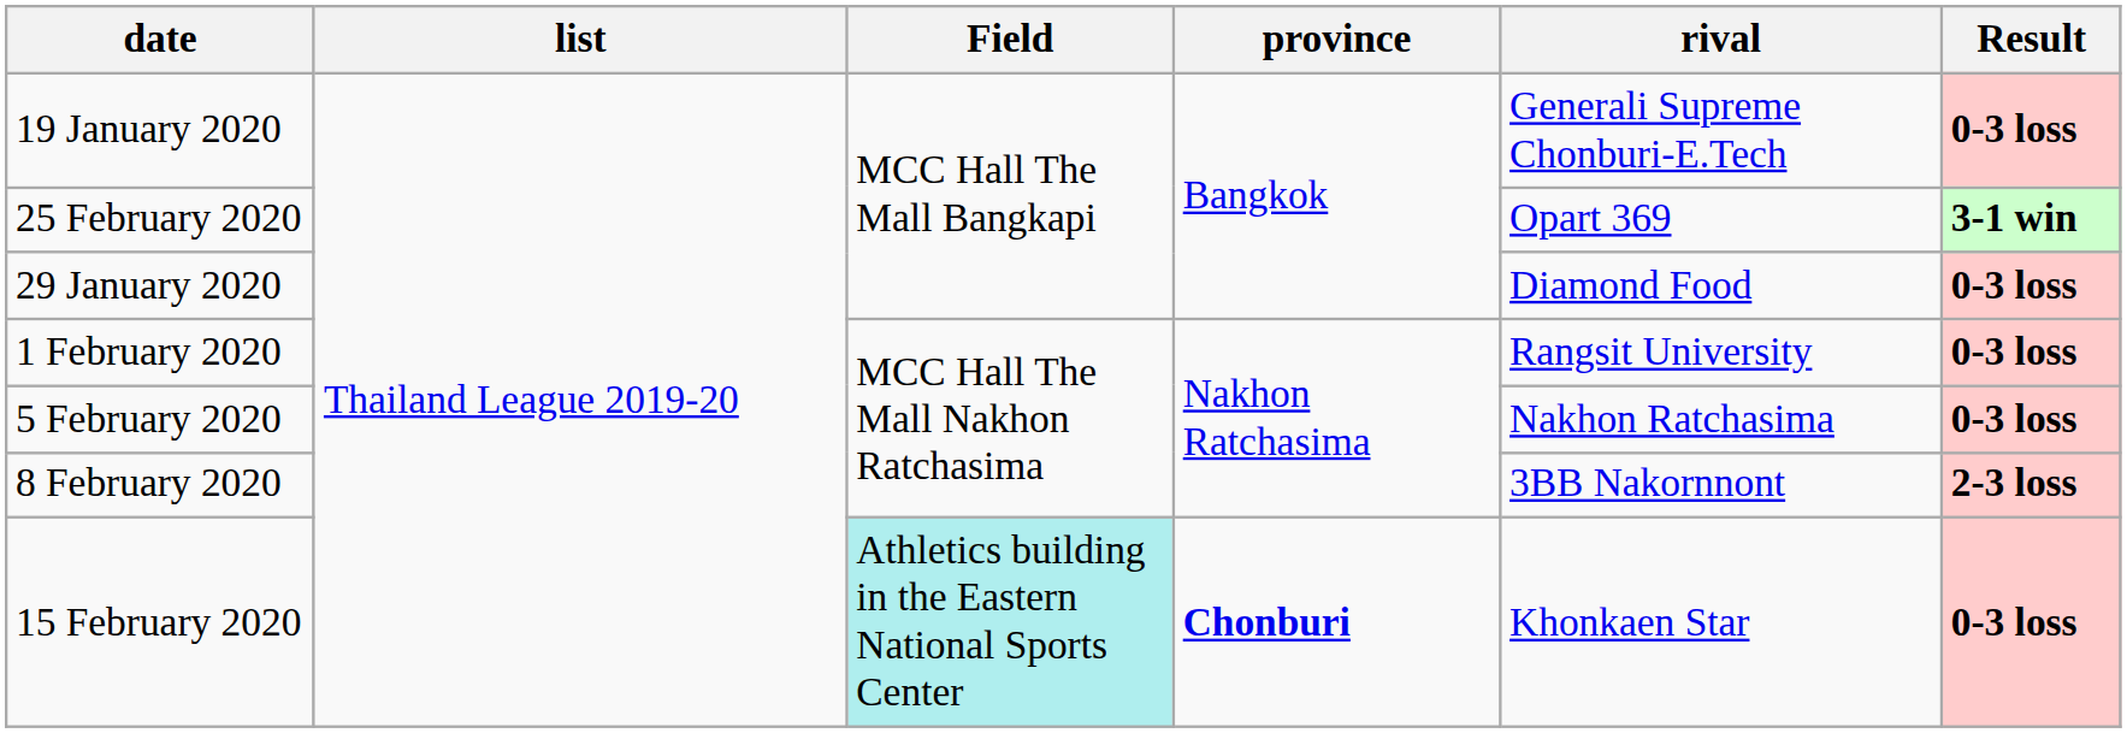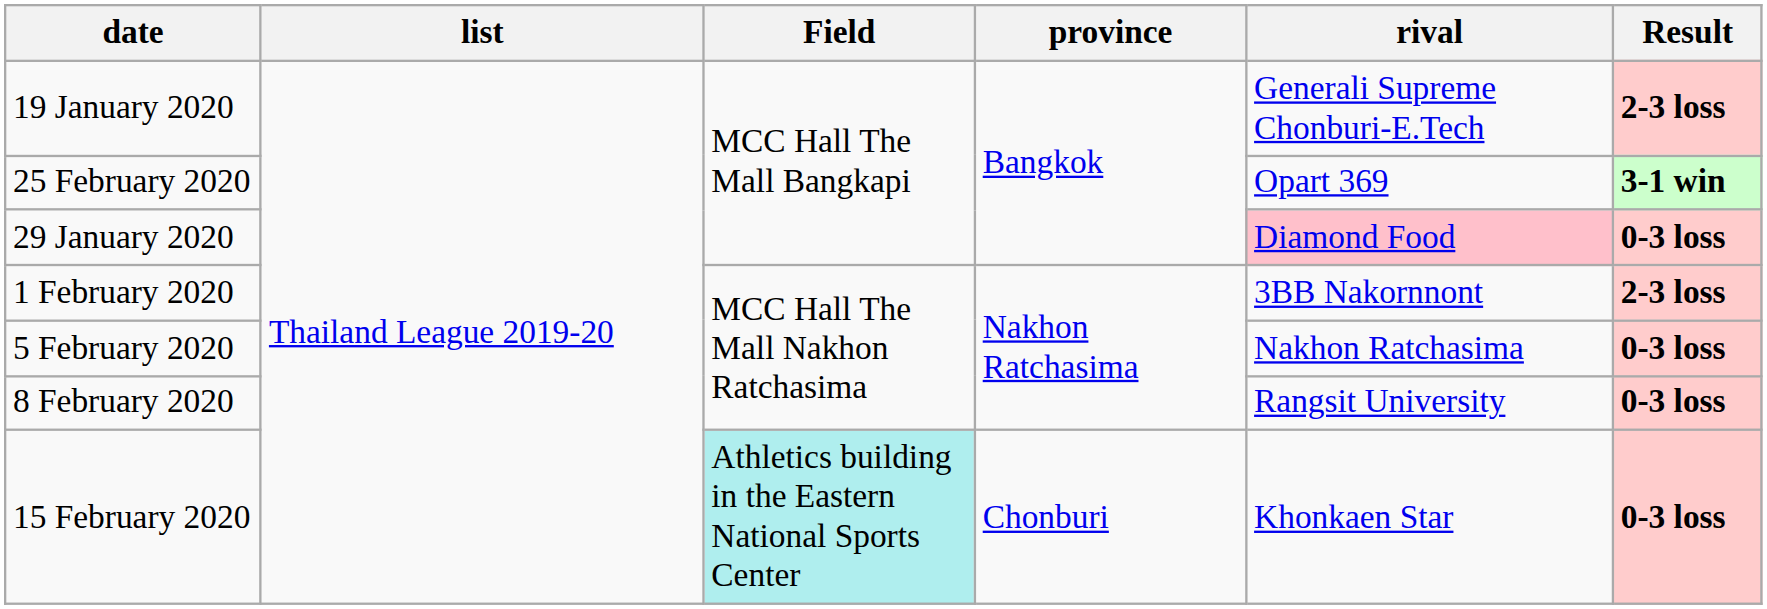 <table class="wikitable" style="font-size:90%; width:60%;">
 <tr>
 <th style="width:10em">date</th>
 <th style="width:20em">list</th>
 <th style="width:10em">Field</th>
 <th style="width:10em">province</th>
 <th style="width:15em">rival</th>
 <th style="width:5em">Result</th>
 </tr>
 <tr>
 <td>19 January 2020</td>
 <td rowspan="7"><a href='#'>Thailand League 2019-20</a></td>
 <td rowspan="3"> MCC Hall The Mall Bangkapi</td>
 <td rowspan="3"><a href='#'>Bangkok</a></td>
 <td><a href='#'>Generali Supreme Chonburi-E.Tech</a></td>
-<td width="10px" bgcolor="#ffcccc"><strong>0-3 loss</strong></td>
+<td width="10px" bgcolor="#ffcccc"><strong>2-3 loss</strong></td>
 </tr>
 <tr>
 <td>25 February 2020</td>
 <td><a href='#'>Opart 369</a></td>
 <td width="10px" bgcolor="#ccffcc"><strong>3-1 win</strong></td>
 </tr>
 <tr>
 <td>29 January 2020</td>
-<td><a href='#'>Diamond Food</a></td>
+<td style="background: pink;"><a href='#'>Diamond Food</a></td>
 <td width="10px" bgcolor="#ffcccc"><strong>0-3 loss</strong></td>
 </tr>
 <tr>
 <td>1 February 2020</td>
 <td rowspan="3"> MCC Hall The Mall Nakhon Ratchasima</td>
 <td rowspan="3"><a href='#'>Nakhon Ratchasima</a></td>
-<td><a href='#'>Rangsit University</a></td>
-<td width="10px" bgcolor="#ffcccc"><strong>0-3 loss</strong></td>
+<td><a href='#'>3BB Nakornnont</a></td>
+<td width="10px" bgcolor="#ffcccc"><strong>2-3 loss</strong></td>
 </tr>
 <tr>
 <td>5 February 2020</td>
 <td><a href='#'>Nakhon Ratchasima</a></td>
 <td width="10px" bgcolor="#ffcccc"><strong>0-3 loss</strong></td>
 </tr>
 <tr>
 <td>8 February 2020</td>
-<td><a href='#'>3BB Nakornnont</a></td>
-<td width="10px" bgcolor="#ffcccc"><strong>2-3 loss</strong></td>
+<td><a href='#'>Rangsit University</a></td>
+<td width="10px" bgcolor="#ffcccc"><strong>0-3 loss</strong></td>
 </tr>
 <tr>
 <td>15 February 2020</td>
 <td style="background: paleturquoise;"> Athletics building in the Eastern National Sports Center</td>
-<td><strong><a href='#'>Chonburi</a></strong></td>
+<td><a href='#'>Chonburi</a></td>
 <td><a href='#'>Khonkaen Star</a></td>
 <td width="10px" bgcolor="#ffcccc"><strong>0-3 loss</strong></td>
 </tr>
 </table>
